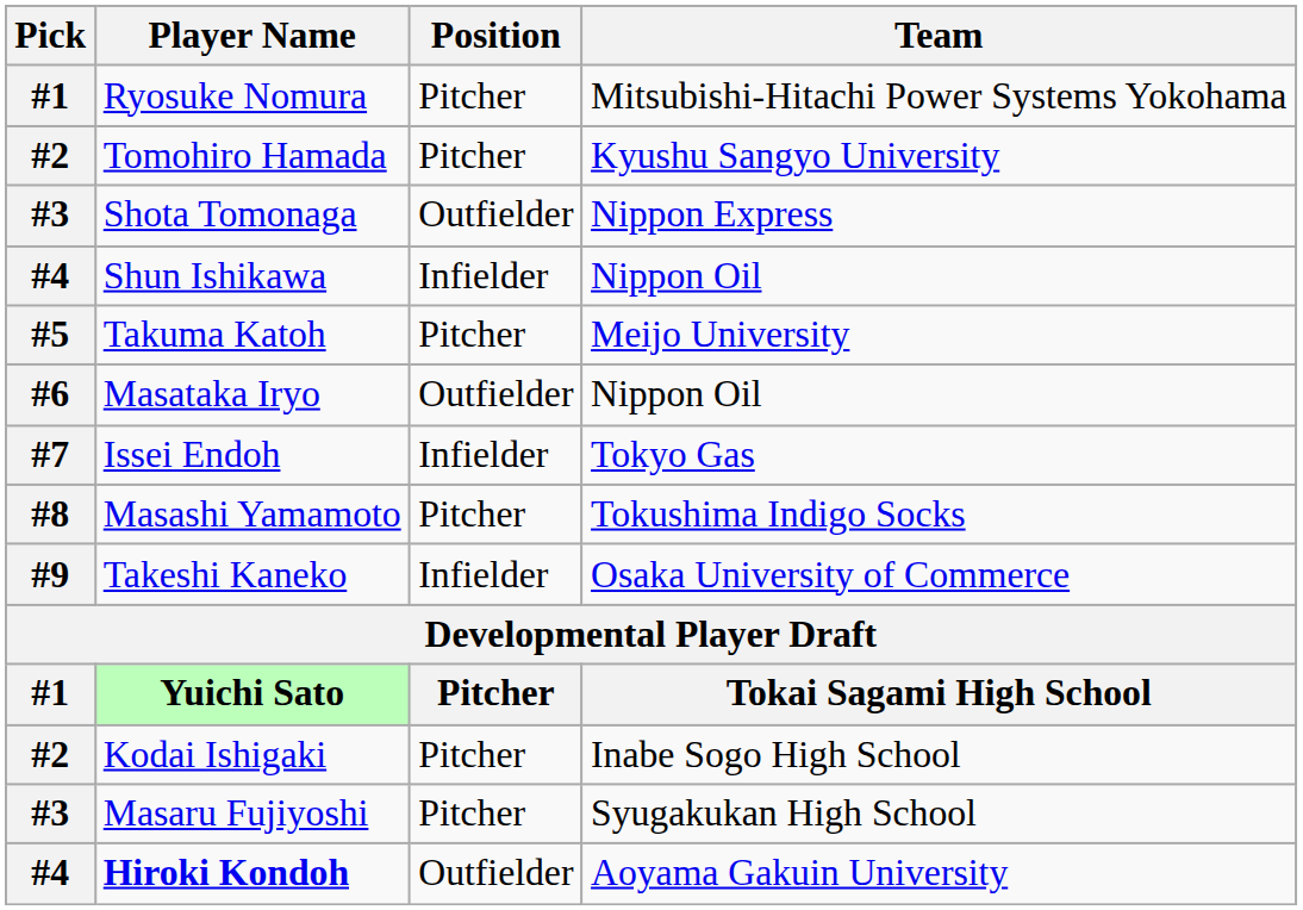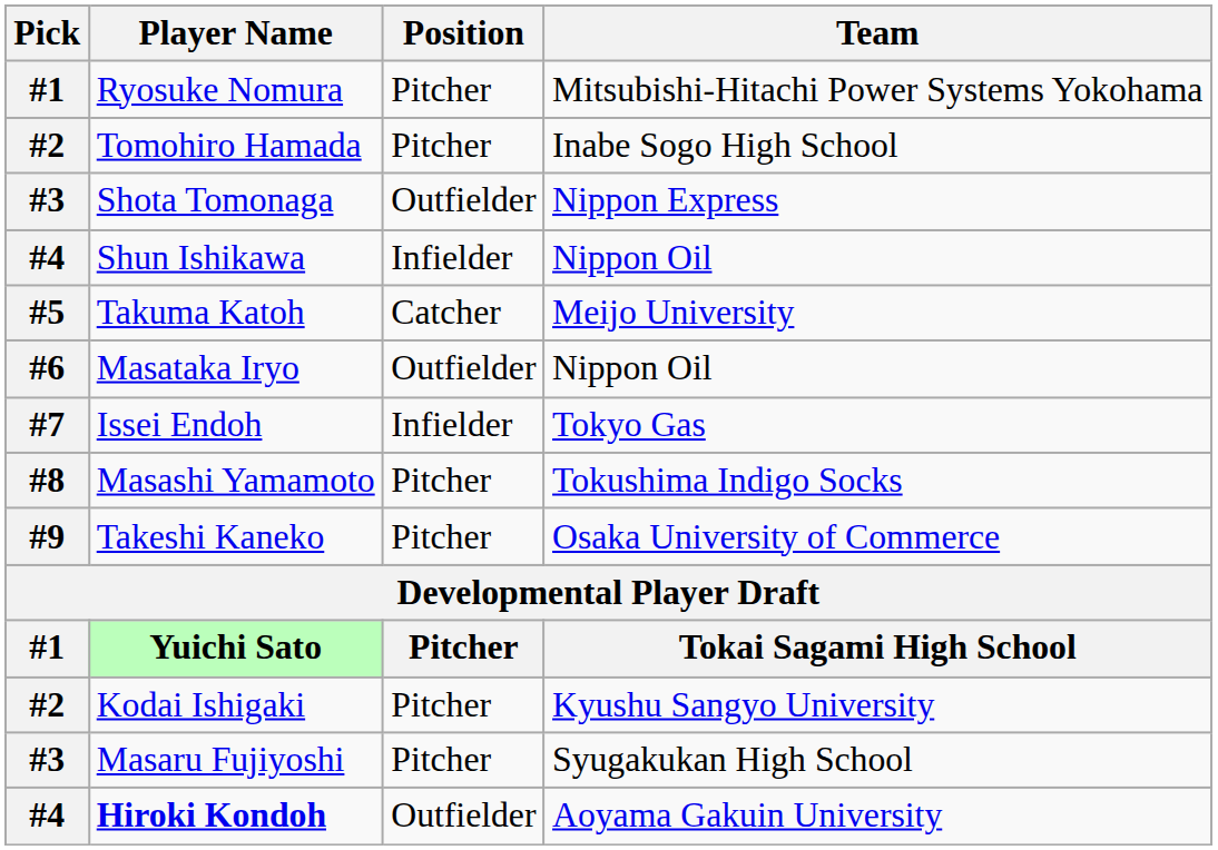 <table class="wikitable">
 <tr>
 <th>Pick</th>
 <th>Player Name</th>
 <th>Position</th>
 <th>Team</th>
 </tr>
 <tr>
 <th>#1</th>
 <td><a href='#'>Ryosuke Nomura</a></td>
 <td>Pitcher</td>
 <td>Mitsubishi-Hitachi Power Systems Yokohama</td>
 </tr>
 <tr>
 <th>#2</th>
 <td><a href='#'>Tomohiro Hamada</a></td>
 <td>Pitcher</td>
-<td><a href='#'>Kyushu Sangyo University</a></td>
+<td>Inabe Sogo High School</td>
 </tr>
 <tr>
 <th>#3</th>
 <td><a href='#'>Shota Tomonaga</a></td>
 <td>Outfielder</td>
 <td><a href='#'>Nippon Express</a></td>
 </tr>
 <tr>
 <th>#4</th>
 <td><a href='#'>Shun Ishikawa</a></td>
 <td>Infielder</td>
 <td><a href='#'>Nippon Oil</a></td>
 </tr>
 <tr>
 <th>#5</th>
 <td><a href='#'>Takuma Katoh</a></td>
-<td>Pitcher</td>
+<td>Catcher</td>
 <td><a href='#'>Meijo University</a></td>
 </tr>
 <tr>
 <th>#6</th>
 <td><a href='#'>Masataka Iryo</a></td>
 <td>Outfielder</td>
 <td>Nippon Oil</td>
 </tr>
 <tr>
 <th>#7</th>
 <td><a href='#'>Issei Endoh</a></td>
 <td>Infielder</td>
 <td><a href='#'>Tokyo Gas</a></td>
 </tr>
 <tr>
 <th>#8</th>
 <td><a href='#'>Masashi Yamamoto</a></td>
 <td>Pitcher</td>
 <td><a href='#'>Tokushima Indigo Socks</a></td>
 </tr>
 <tr>
 <th>#9</th>
 <td><a href='#'>Takeshi Kaneko</a></td>
-<td>Infielder</td>
+<td>Pitcher</td>
 <td><a href='#'>Osaka University of Commerce</a></td>
 </tr>
 <tr>
 <th colspan="5">Developmental Player Draft</th>
 </tr>
 <tr>
 <th>#1</th>
 <th scope="row" style=background:#bfb;>Yuichi Sato</th>
 <th>Pitcher</th>
 <th>Tokai Sagami High School</th>
 </tr>
 <tr>
 <th>#2</th>
 <td><a href='#'>Kodai Ishigaki</a></td>
 <td>Pitcher</td>
-<td>Inabe Sogo High School</td>
+<td><a href='#'>Kyushu Sangyo University</a></td>
 </tr>
 <tr>
 <th>#3</th>
 <td><a href='#'>Masaru Fujiyoshi</a></td>
 <td>Pitcher</td>
 <td>Syugakukan High School</td>
 </tr>
 <tr>
 <th>#4</th>
 <td><strong><a href='#'>Hiroki Kondoh</a></strong></td>
 <td>Outfielder</td>
 <td><a href='#'>Aoyama Gakuin University</a></td>
 </tr>
 </table>
